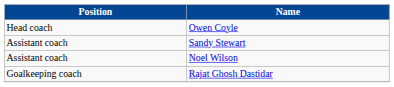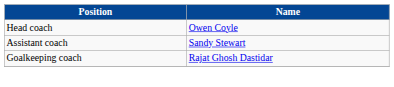 <table class="wikitable" style="text-align:left;width:50%;">
 <tr>
 <th style=background:#034694;color:#FFFFFF>Position</th>
 <th style=background:#034694;color:#FFFFFF>Name</th>
 </tr>
 <tr>
 <td>Head coach</td>
 <td> <a href='#'>Owen Coyle</a></td>
 </tr>
 <tr>
 <td>Assistant coach</td>
 <td> <a href='#'>Sandy Stewart</a></td>
 </tr>
 <tr>
-<td>Assistant coach</td>
-<td> <a href='#'>Noel Wilson</a></td>
-</tr>
-<tr>
 <td>Goalkeeping coach</td>
 <td align="left"> <a href='#'>Rajat Ghosh Dastidar</a></td>
 </tr>
 <tr>
 </tr>
 </table>
